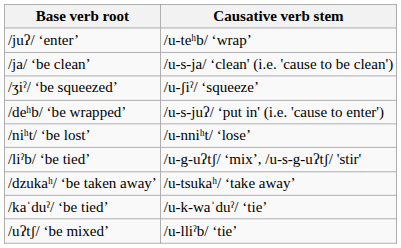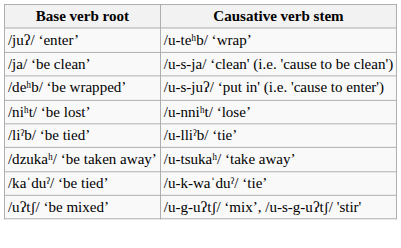 <table class="wikitable">
 <tr>
 <th>Base verb root</th>
 <th>Causative verb stem</th>
 </tr>
 <tr>
 <td>/juʔ/	‘enter’</td>
 <td>/u-teʰb/ ‘wrap’</td>
 </tr>
 <tr>
 <td>/ja/ ‘be clean’</td>
 <td>/u-s-ja/ ‘clean' (i.e. 'cause to be clean')</td>
 </tr>
 <tr>
-<td>/ʒiˀ/	‘be squeezed’</td>
-<td>/u-ʃiˀ/	‘squeeze’</td>
-</tr>
-<tr>
 <td>/deʰb/ ‘be wrapped’</td>
 <td>/u-s-juʔ/ ‘put in' (i.e. 'cause to enter')</td>
 </tr>
 <tr>
 <td>/niʰt/ ‘be lost’</td>
 <td>/u-nniʰt/ ‘lose’</td>
 </tr>
 <tr>
 <td>/liˀb/	‘be tied’</td>
-<td>/u-g-uʔtʃ/	‘mix’, /u-s-g-uʔtʃ/ 'stir'</td>
+<td>/u-lliˀb/ ‘tie’</td>
 </tr>
 <tr>
 <td>/dzukaʰ/ ‘be taken away’</td>
 <td>/u-tsukaʰ/ ‘take away’</td>
 </tr>
 <tr>
 <td>/kaˈduˀ/	‘be tied’</td>
 <td>/u-k-waˈduˀ/	‘tie’</td>
 </tr>
 <tr>
 <td>/uʔtʃ/	‘be mixed’</td>
-<td>/u-lliˀb/ ‘tie’</td>
+<td>/u-g-uʔtʃ/	‘mix’, /u-s-g-uʔtʃ/ 'stir'</td>
 </tr>
 </table>
